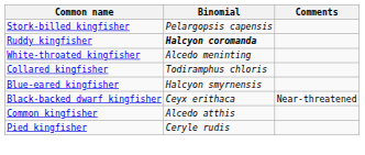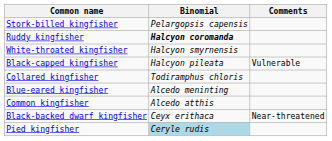 <table class="wikitable">
 <tr>
 <th>Common name</th>
 <th>Binomial</th>
 <th>Comments</th>
 </tr>
 <tr>
 <td><a href='#'>Stork-billed kingfisher</a></td>
 <td><em>Pelargopsis capensis</em></td>
 <td></td>
 </tr>
 <tr>
 <td><a href='#'>Ruddy kingfisher</a></td>
 <td><strong><em>Halcyon coromanda</em></strong></td>
 <td></td>
 </tr>
 <tr>
 <td><a href='#'>White-throated kingfisher</a></td>
-<td><em>Alcedo meninting</em></td>
+<td><em>Halcyon smyrnensis</em></td>
 <td></td>
+</tr>
+<tr>
+<td><a href='#'>Black-capped kingfisher</a></td>
+<td><em>Halcyon pileata</em></td>
+<td>Vulnerable</td>
 </tr>
 <tr>
 <td><a href='#'>Collared kingfisher</a></td>
 <td><em>Todiramphus chloris</em></td>
 <td></td>
 </tr>
 <tr>
 <td><a href='#'>Blue-eared kingfisher</a></td>
-<td><em>Halcyon smyrnensis</em></td>
+<td><em>Alcedo meninting</em></td>
+<td></td>
+</tr>
+<tr>
+<td><a href='#'>Common kingfisher</a></td>
+<td><em>Alcedo atthis</em></td>
 <td></td>
 </tr>
 <tr>
 <td><a href='#'>Black-backed dwarf kingfisher</a></td>
 <td><em>Ceyx erithaca</em></td>
 <td>Near-threatened</td>
 </tr>
 <tr>
-<td><a href='#'>Common kingfisher</a></td>
-<td><em>Alcedo atthis</em></td>
-<td></td>
-</tr>
-<tr>
 <td><a href='#'>Pied kingfisher</a></td>
-<td><em>Ceryle rudis</em></td>
+<td style="background: lightblue;"><em>Ceryle rudis</em></td>
 <td></td>
 </tr>
 </table>
